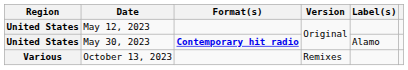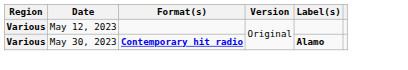 <table class="wikitable plainrowheaders">
 <tr>
 <th scope="col">Region</th>
 <th scope="col">Date</th>
 <th scope="col">Format(s)</th>
 <th scope="col">Version</th>
 <th scope="col">Label(s)</th>
 <th scope="col"></th>
 </tr>
 <tr>
-<th scope="row">United States</th>
+<th scope="row">Various</th>
 <td>May 12, 2023</td>
 <td></td>
 <td rowspan="2">Original</td>
 <td></td>
 <td align="center"></td>
 </tr>
 <tr>
-<th scope="row">United States</th>
+<th scope="row">Various</th>
 <td>May 30, 2023</td>
 <td><strong><a href='#'>Contemporary hit radio</a></strong></td>
-<td>Alamo</td>
-<td align="center"></td>
-</tr>
-<tr>
-<th scope="row">Various</th>
-<td>October 13, 2023</td>
-<td></td>
-<td>Remixes</td>
-<td></td>
+<td><strong>Alamo</strong></td>
 <td align="center"></td>
 </tr>
 </table>
